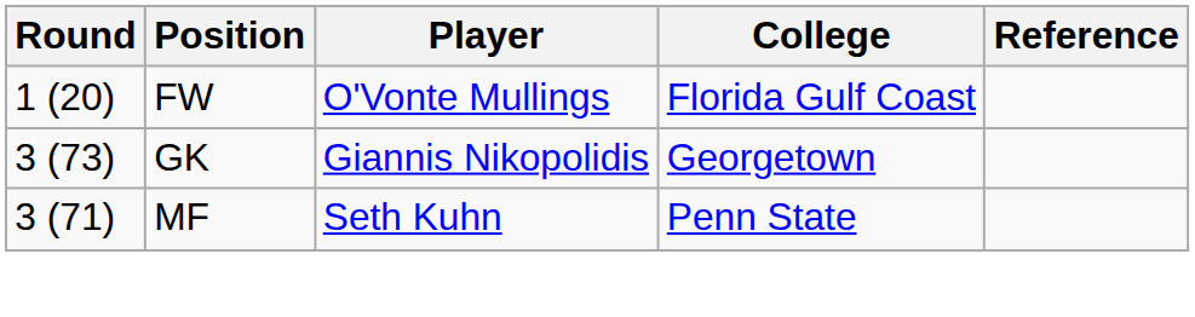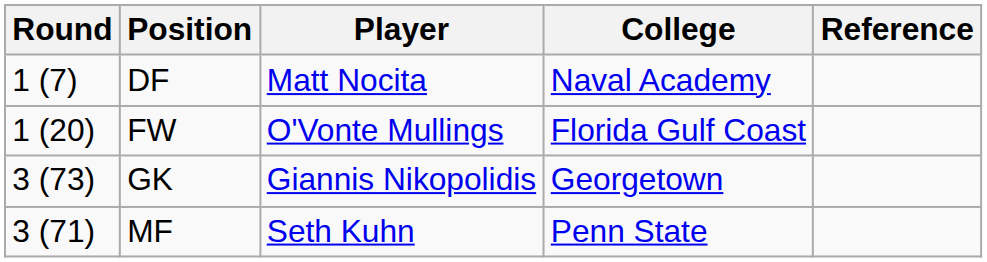 <table class="wikitable">
 <tr>
 <th>Round</th>
 <th>Position</th>
 <th>Player</th>
 <th>College</th>
 <th>Reference</th>
+</tr>
+<tr>
+<td>1 (7)</td>
+<td>DF</td>
+<td> <a href='#'>Matt Nocita</a></td>
+<td><a href='#'>Naval Academy</a></td>
+<td></td>
 </tr>
 <tr>
 <td>1 (20)</td>
 <td>FW</td>
 <td> <a href='#'>O'Vonte Mullings</a></td>
 <td><a href='#'>Florida Gulf Coast</a></td>
 <td></td>
 </tr>
 <tr>
 <td>3 (73)</td>
 <td>GK</td>
 <td> <a href='#'>Giannis Nikopolidis</a></td>
 <td><a href='#'>Georgetown</a></td>
 <td></td>
 </tr>
 <tr>
 <td>3 (71)</td>
 <td>MF</td>
 <td> <a href='#'>Seth Kuhn</a></td>
 <td><a href='#'>Penn State</a></td>
 <td></td>
 </tr>
 </table>
